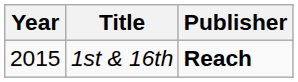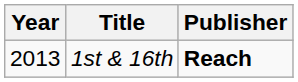 <table class="wikitable">
 <tr>
 <th>Year</th>
 <th>Title</th>
 <th>Publisher</th>
 </tr>
 <tr>
-<td>2015</td>
+<td>2013</td>
 <td><em>1st & 16th</em></td>
 <td><strong>Reach</strong></td>
 </tr>
 </table>
